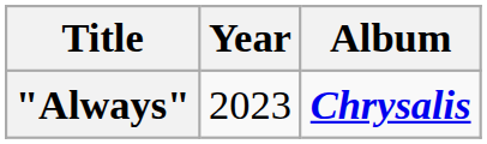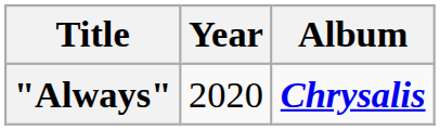 <table class="wikitable plainrowheaders" style="text-align:center;">
 <tr>
 <th>Title</th>
 <th>Year</th>
 <th>Album</th>
 </tr>
 <tr>
 <th scope="row">"Always"<br></th>
-<td>2023</td>
+<td>2020</td>
 <td><strong><em><a href='#'>Chrysalis</a></em></strong></td>
 </tr>
 </table>
